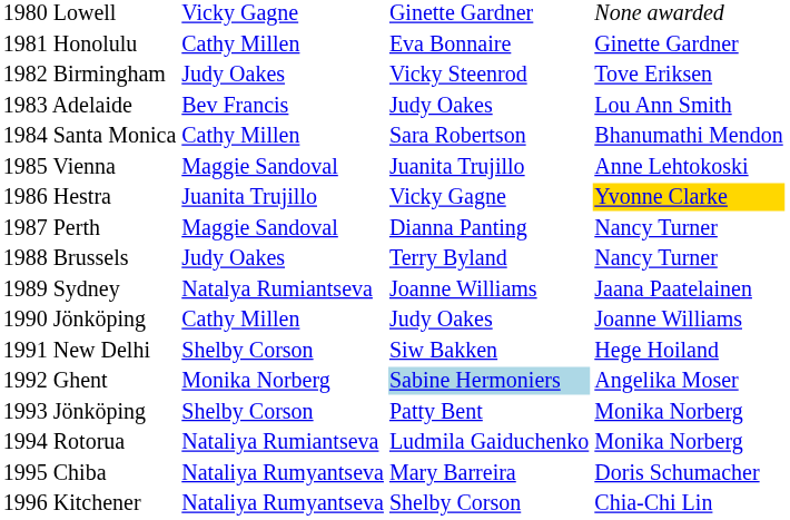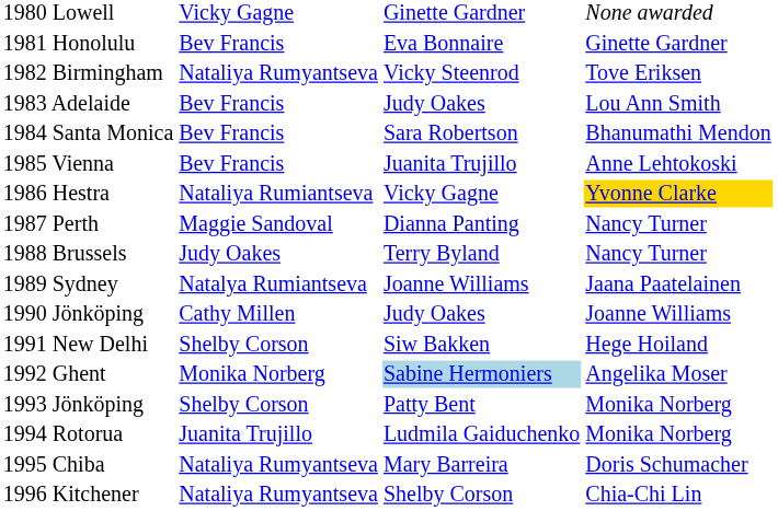 <table>
 <tr>
 <td>1980 Lowell</td>
 <td> <a href='#'>Vicky Gagne</a></td>
 <td> <a href='#'>Ginette Gardner</a></td>
 <td><em>None awarded</em></td>
 </tr>
 <tr>
 <td>1981 Honolulu</td>
-<td> <a href='#'>Cathy Millen</a></td>
+<td> <a href='#'>Bev Francis</a></td>
 <td> <a href='#'>Eva Bonnaire</a></td>
 <td> <a href='#'>Ginette Gardner</a></td>
 </tr>
 <tr>
 <td>1982 Birmingham</td>
-<td> <a href='#'>Judy Oakes</a></td>
+<td> <a href='#'>Nataliya Rumyantseva</a></td>
 <td> <a href='#'>Vicky Steenrod</a></td>
 <td> <a href='#'>Tove Eriksen</a></td>
 </tr>
 <tr>
 <td>1983 Adelaide</td>
 <td> <a href='#'>Bev Francis</a></td>
 <td> <a href='#'>Judy Oakes</a></td>
 <td> <a href='#'>Lou Ann Smith</a></td>
 </tr>
 <tr>
 <td>1984 Santa Monica</td>
-<td> <a href='#'>Cathy Millen</a></td>
+<td> <a href='#'>Bev Francis</a></td>
 <td> <a href='#'>Sara Robertson</a></td>
 <td> <a href='#'>Bhanumathi Mendon</a></td>
 </tr>
 <tr>
 <td>1985 Vienna</td>
-<td> <a href='#'>Maggie Sandoval</a></td>
+<td> <a href='#'>Bev Francis</a></td>
 <td> <a href='#'>Juanita Trujillo</a></td>
 <td> <a href='#'>Anne Lehtokoski</a></td>
 </tr>
 <tr>
 <td>1986 Hestra</td>
-<td> <a href='#'>Juanita Trujillo</a></td>
+<td> <a href='#'>Nataliya Rumiantseva</a></td>
 <td> <a href='#'>Vicky Gagne</a></td>
 <td style="background: gold;"> <a href='#'>Yvonne Clarke</a></td>
 </tr>
 <tr>
 <td>1987 Perth</td>
 <td> <a href='#'>Maggie Sandoval</a></td>
 <td> <a href='#'>Dianna Panting</a></td>
 <td> <a href='#'>Nancy Turner</a></td>
 </tr>
 <tr>
 <td>1988 Brussels</td>
 <td> <a href='#'>Judy Oakes</a></td>
 <td> <a href='#'>Terry Byland</a></td>
 <td> <a href='#'>Nancy Turner</a></td>
 </tr>
 <tr>
 <td>1989 Sydney</td>
 <td> <a href='#'>Natalya Rumiantseva</a></td>
 <td> <a href='#'>Joanne Williams</a></td>
 <td> <a href='#'>Jaana Paatelainen</a></td>
 </tr>
 <tr>
 <td>1990 Jönköping</td>
 <td> <a href='#'>Cathy Millen</a></td>
 <td> <a href='#'>Judy Oakes</a></td>
 <td> <a href='#'>Joanne Williams</a></td>
 </tr>
 <tr>
 <td>1991 New Delhi</td>
 <td> <a href='#'>Shelby Corson</a></td>
 <td> <a href='#'>Siw Bakken</a></td>
 <td> <a href='#'>Hege Hoiland</a></td>
 </tr>
 <tr>
 <td>1992 Ghent</td>
 <td> <a href='#'>Monika Norberg</a></td>
 <td style="background: lightblue;"> <a href='#'>Sabine Hermoniers</a></td>
 <td> <a href='#'>Angelika Moser</a></td>
 </tr>
 <tr>
 <td>1993 Jönköping</td>
 <td> <a href='#'>Shelby Corson</a></td>
 <td> <a href='#'>Patty Bent</a></td>
 <td> <a href='#'>Monika Norberg</a></td>
 </tr>
 <tr>
 <td>1994 Rotorua</td>
-<td> <a href='#'>Nataliya Rumiantseva</a></td>
+<td> <a href='#'>Juanita Trujillo</a></td>
 <td> <a href='#'>Ludmila Gaiduchenko</a></td>
 <td> <a href='#'>Monika Norberg</a></td>
 </tr>
 <tr>
 <td>1995 Chiba</td>
 <td> <a href='#'>Nataliya Rumyantseva</a></td>
 <td> <a href='#'>Mary Barreira</a></td>
 <td> <a href='#'>Doris Schumacher</a></td>
 </tr>
 <tr>
 <td>1996 Kitchener</td>
 <td> <a href='#'>Nataliya Rumyantseva</a></td>
 <td> <a href='#'>Shelby Corson</a></td>
 <td> <a href='#'>Chia-Chi Lin</a></td>
 </tr>
 </table>
